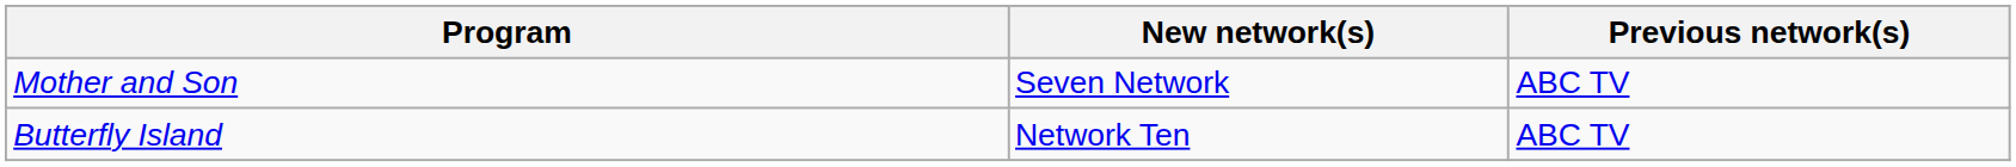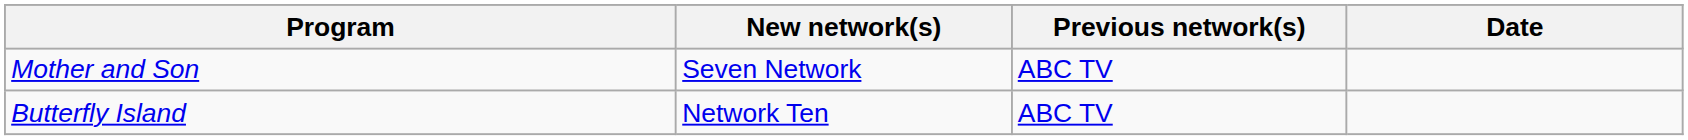 <table class="wikitable sortable" width="100%" style="font-size:87%;">
 <tr bgcolor="#efefef">
 <th width=40%>Program</th>
 <th width=20%>New network(s)</th>
 <th width=20%>Previous network(s)</th>
+<th width=20%>Date</th>
 </tr>
 <tr>
 <td><em><a href='#'>Mother and Son</a></em></td>
 <td><a href='#'>Seven Network</a></td>
 <td><a href='#'>ABC TV</a></td>
+<td></td>
 </tr>
 <tr>
 <td><em><a href='#'>Butterfly Island</a></em></td>
 <td><a href='#'>Network Ten</a></td>
 <td><a href='#'>ABC TV</a></td>
+<td></td>
 </tr>
 </table>
